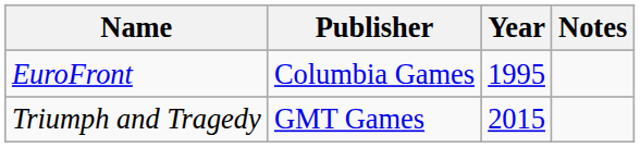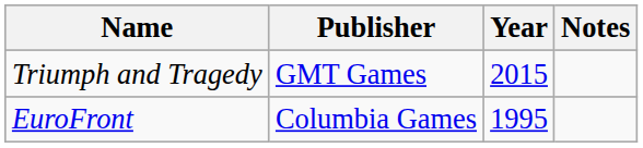 <table class="wikitable">
 <tr>
 <th>Name</th>
 <th>Publisher</th>
 <th>Year</th>
 <th>Notes</th>
 </tr>
 <tr>
+<td><em>Triumph and Tragedy</em></td>
+<td><a href='#'>GMT Games</a></td>
+<td><a href='#'>2015</a></td>
+<td></td>
+</tr>
+<tr>
 <td><em><a href='#'>EuroFront</a></em></td>
 <td><a href='#'>Columbia Games</a></td>
 <td><a href='#'>1995</a></td>
 <td></td>
 </tr>
-<tr>
-<td><em>Triumph and Tragedy</em></td>
-<td><a href='#'>GMT Games</a></td>
-<td><a href='#'>2015</a></td>
-<td></td>
-</tr>
 </table>
